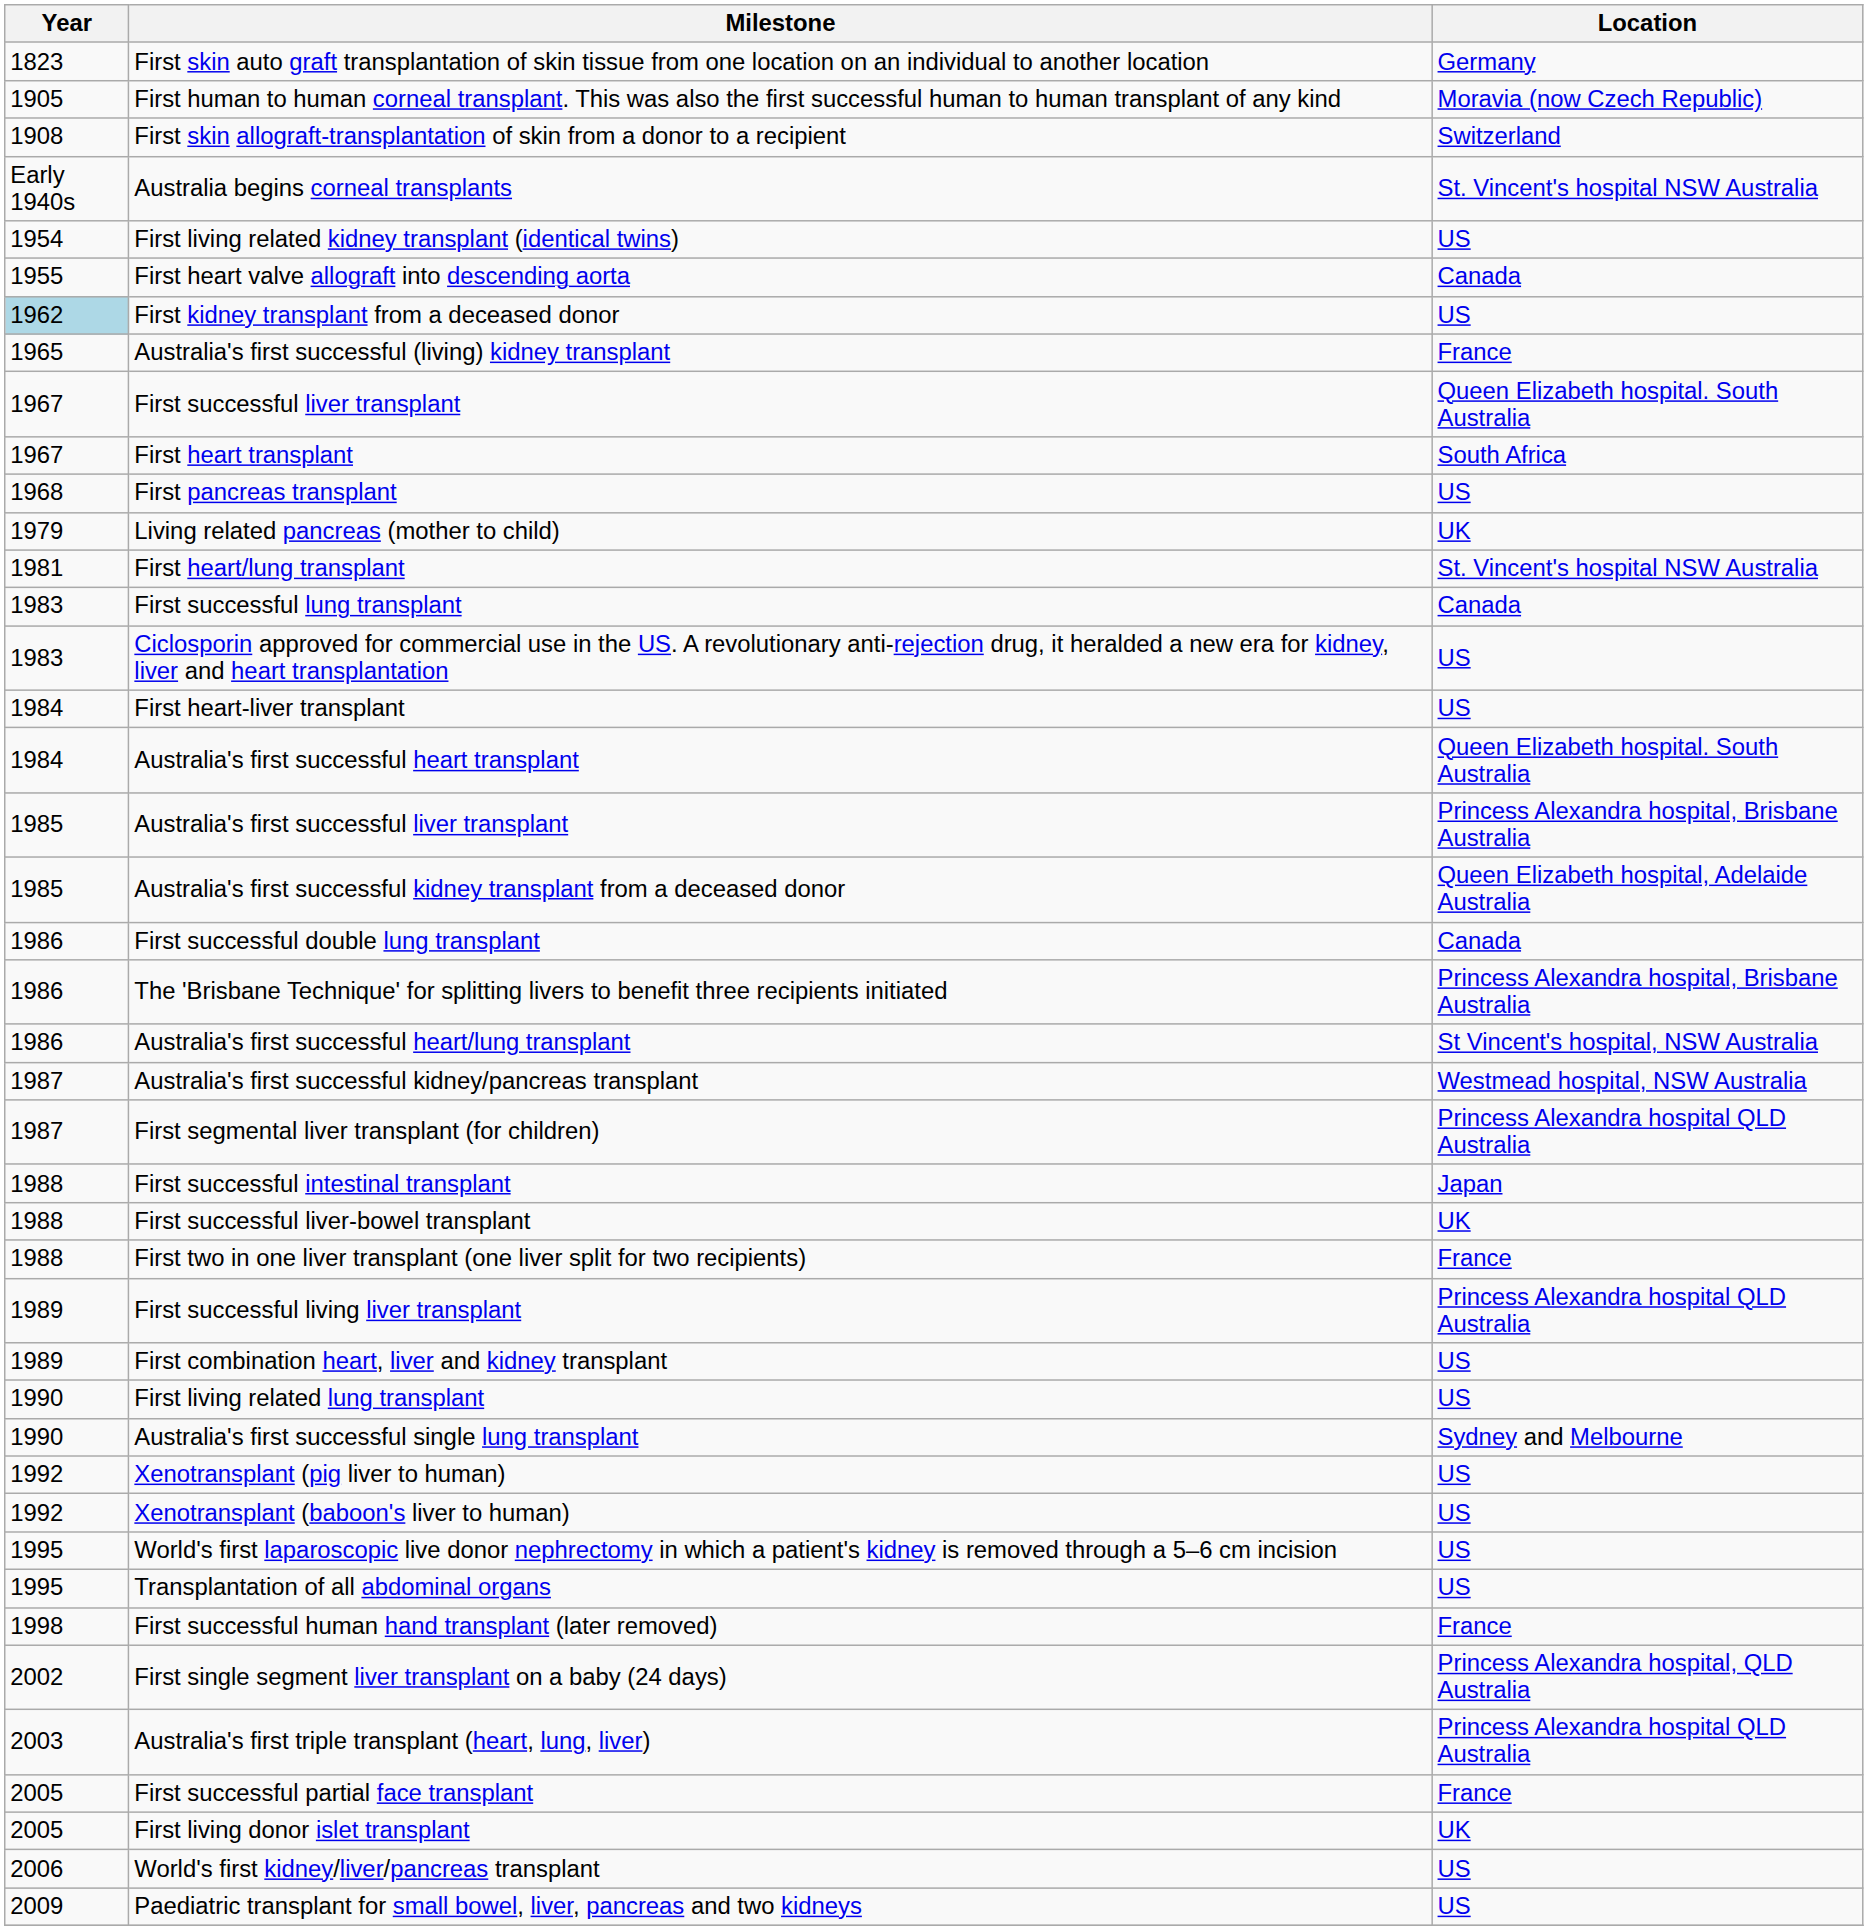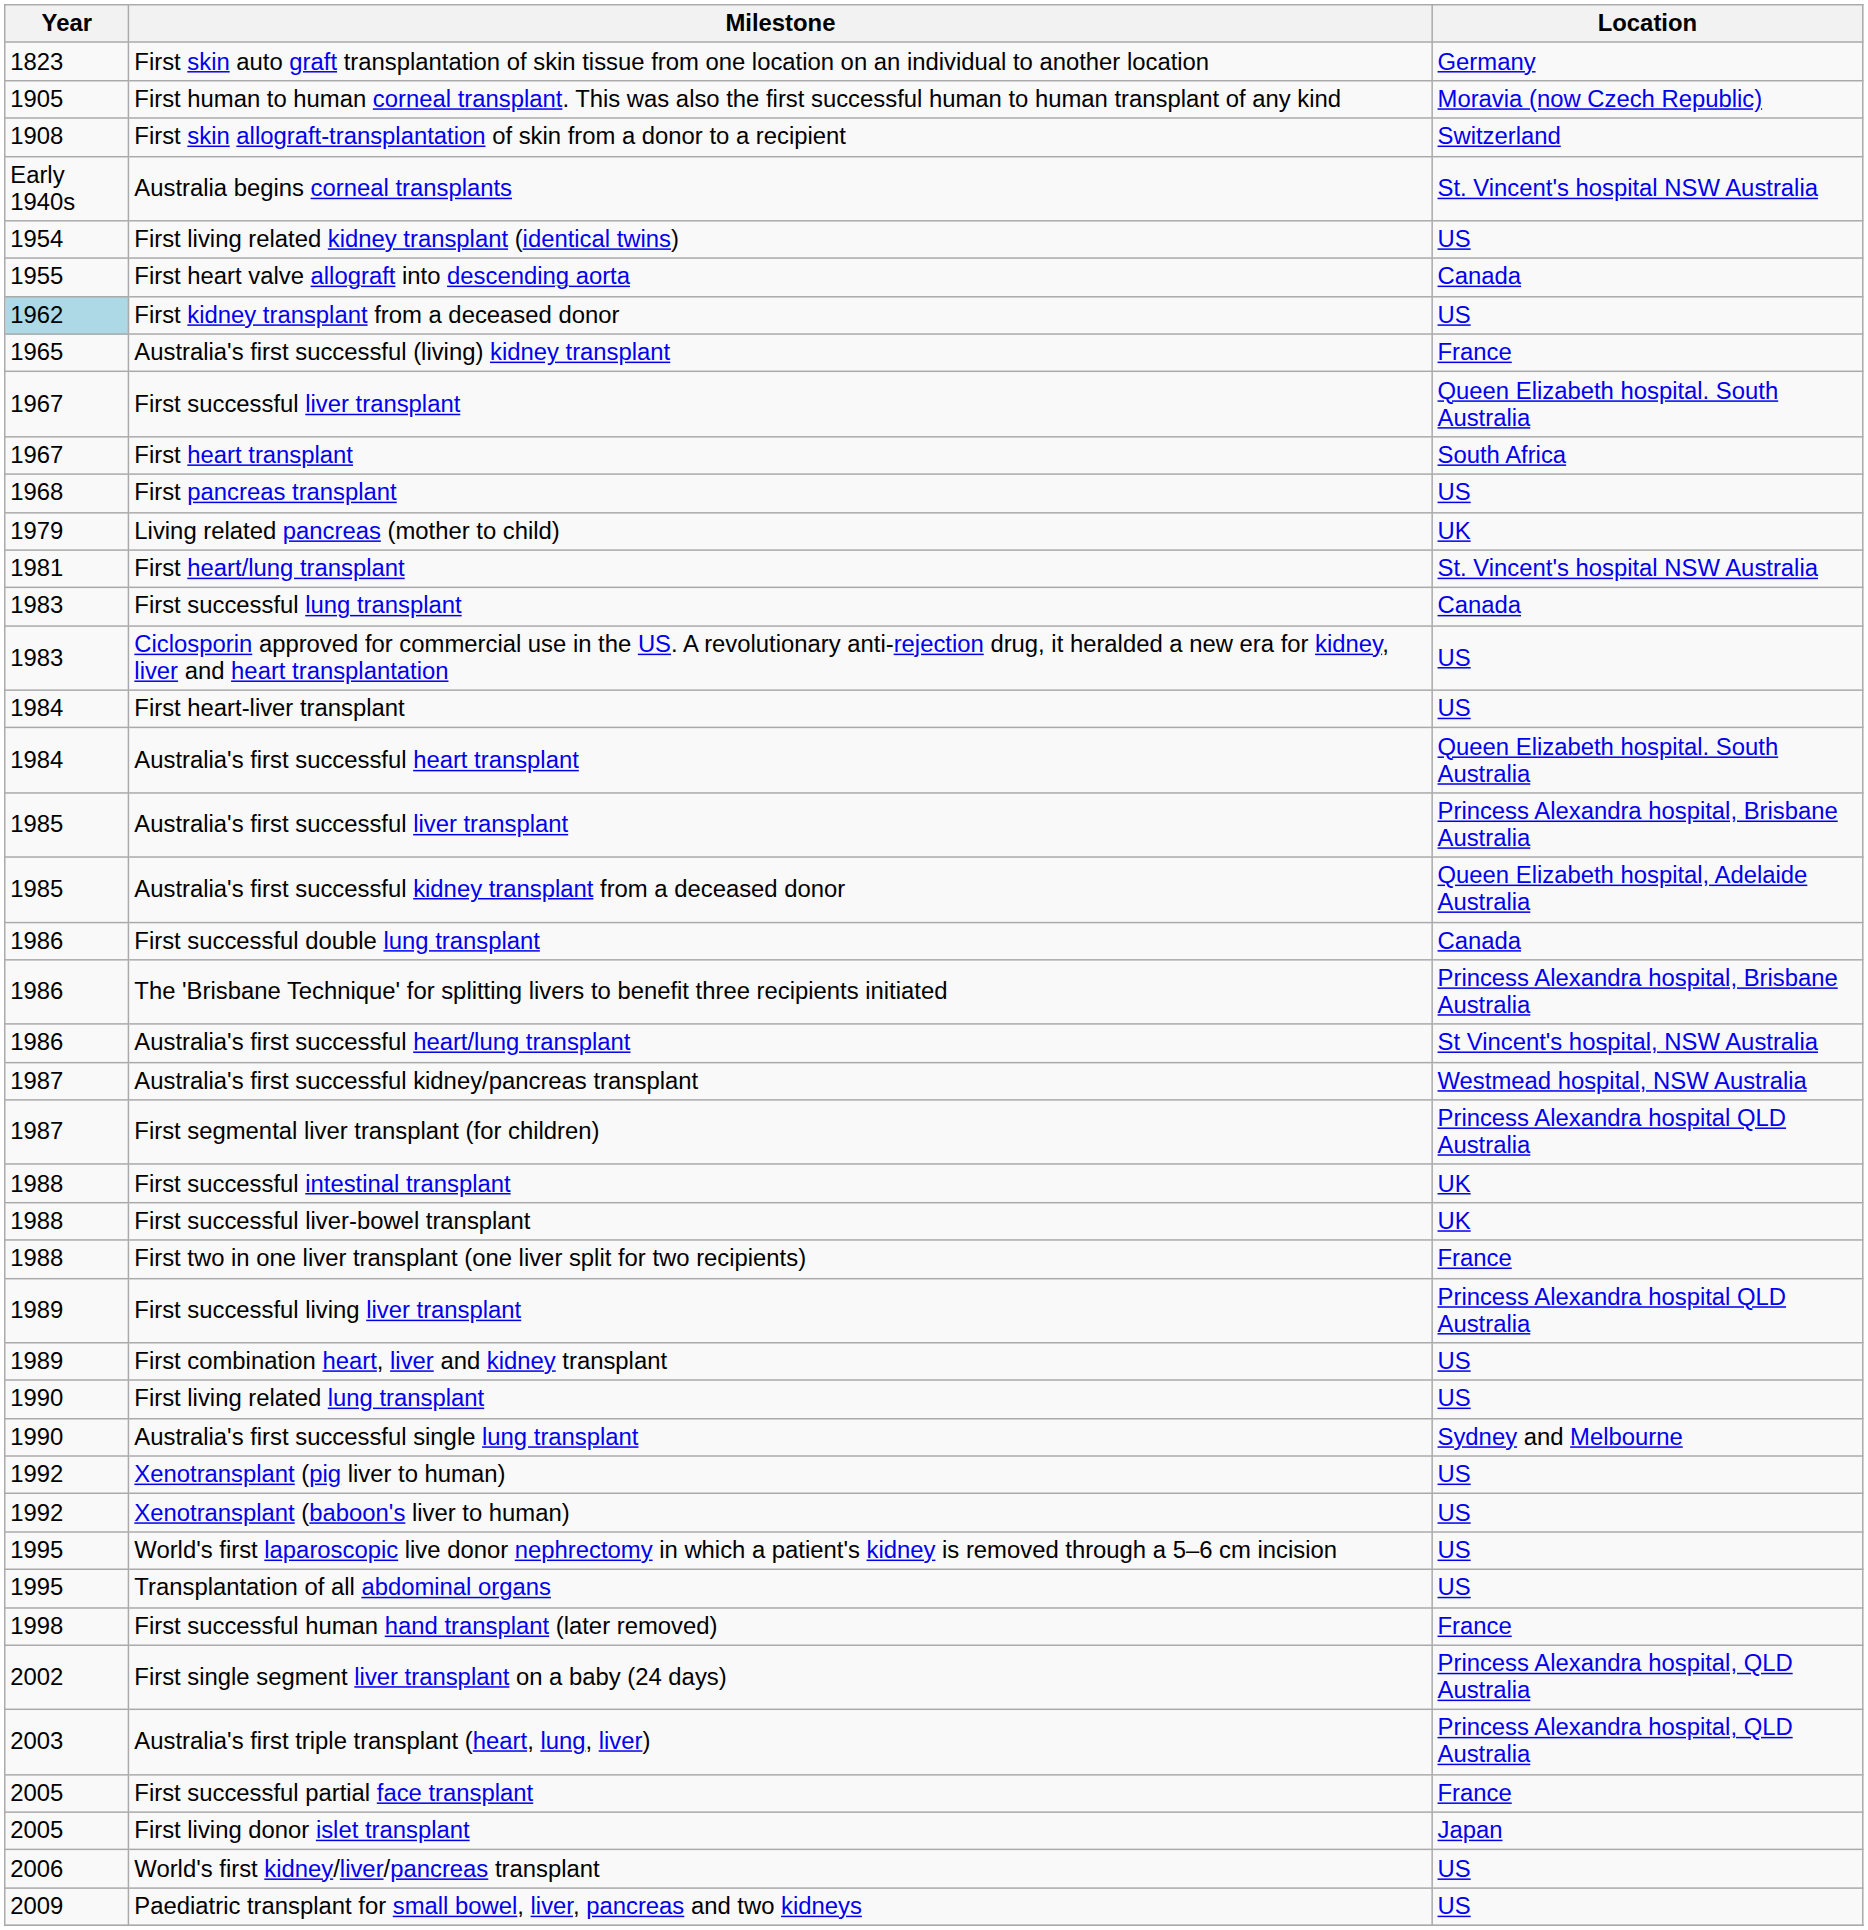 <table class="wikitable">
 <tr>
 <th>Year</th>
 <th>Milestone</th>
 <th>Location</th>
 </tr>
 <tr>
 <td>1823</td>
 <td>First <a href='#'>skin</a> auto <a href='#'>graft</a> transplantation of skin tissue from one location on an individual to another location</td>
 <td><a href='#'>Germany</a></td>
 </tr>
 <tr>
 <td>1905</td>
 <td>First human to human <a href='#'>corneal transplant</a>. This was also the first successful human to human transplant of any kind</td>
 <td><a href='#'>Moravia (now Czech Republic)</a></td>
 </tr>
 <tr>
 <td>1908</td>
 <td>First <a href='#'>skin</a> <a href='#'>allograft-transplantation</a> of skin from a donor to a recipient</td>
 <td><a href='#'>Switzerland</a></td>
 </tr>
 <tr>
 <td>Early 1940s</td>
 <td>Australia begins <a href='#'>corneal transplants</a></td>
 <td><a href='#'>St. Vincent's hospital NSW Australia</a></td>
 </tr>
 <tr>
 <td>1954</td>
 <td>First living related <a href='#'>kidney transplant</a> (<a href='#'>identical twins</a>)</td>
 <td><a href='#'>US</a></td>
 </tr>
 <tr>
 <td>1955</td>
 <td>First heart valve <a href='#'>allograft</a> into <a href='#'>descending aorta</a></td>
 <td><a href='#'>Canada</a></td>
 </tr>
 <tr>
 <td style="background: lightblue;">1962</td>
 <td>First <a href='#'>kidney transplant</a> from a deceased donor</td>
 <td><a href='#'>US</a></td>
 </tr>
 <tr>
 <td>1965</td>
 <td>Australia's first successful (living) <a href='#'>kidney transplant</a></td>
 <td><a href='#'>France</a></td>
 </tr>
 <tr>
 <td>1967</td>
 <td>First successful <a href='#'>liver transplant</a></td>
 <td><a href='#'>Queen Elizabeth hospital. South Australia</a></td>
 </tr>
 <tr>
 <td>1967</td>
 <td>First <a href='#'>heart transplant</a></td>
 <td><a href='#'>South Africa</a></td>
 </tr>
 <tr>
 <td>1968</td>
 <td>First <a href='#'>pancreas transplant</a></td>
 <td><a href='#'>US</a></td>
 </tr>
 <tr>
 <td>1979</td>
 <td>Living related <a href='#'>pancreas</a> (mother to child)</td>
 <td><a href='#'>UK</a></td>
 </tr>
 <tr>
 <td>1981</td>
 <td>First <a href='#'>heart/lung transplant</a></td>
 <td><a href='#'>St. Vincent's hospital NSW Australia</a></td>
 </tr>
 <tr>
 <td>1983</td>
 <td>First successful <a href='#'>lung transplant</a></td>
 <td><a href='#'>Canada</a></td>
 </tr>
 <tr>
 <td>1983</td>
 <td><a href='#'>Ciclosporin</a> approved for commercial use in the <a href='#'>US</a>. A revolutionary anti-<a href='#'>rejection</a> drug, it heralded a new era for <a href='#'>kidney</a>, <a href='#'>liver</a> and <a href='#'>heart transplantation</a></td>
 <td><a href='#'>US</a></td>
 </tr>
 <tr>
 <td>1984</td>
 <td>First heart-liver transplant</td>
 <td><a href='#'>US</a></td>
 </tr>
 <tr>
 <td>1984</td>
 <td>Australia's first successful <a href='#'>heart transplant</a></td>
 <td><a href='#'>Queen Elizabeth hospital. South Australia</a></td>
 </tr>
 <tr>
 <td>1985</td>
 <td>Australia's first successful <a href='#'>liver transplant</a></td>
 <td><a href='#'>Princess Alexandra hospital, Brisbane Australia</a></td>
 </tr>
 <tr>
 <td>1985</td>
 <td>Australia's first successful <a href='#'>kidney transplant</a> from a deceased donor</td>
 <td><a href='#'>Queen Elizabeth hospital, Adelaide Australia</a></td>
 </tr>
 <tr>
 <td>1986</td>
 <td>First successful double <a href='#'>lung transplant</a></td>
 <td><a href='#'>Canada</a></td>
 </tr>
 <tr>
 <td>1986</td>
 <td>The 'Brisbane Technique' for splitting livers to benefit three recipients initiated</td>
 <td><a href='#'>Princess Alexandra hospital, Brisbane Australia</a></td>
 </tr>
 <tr>
 <td>1986</td>
 <td>Australia's first successful <a href='#'>heart/lung transplant</a></td>
 <td><a href='#'>St Vincent's hospital, NSW Australia</a></td>
 </tr>
 <tr>
 <td>1987</td>
 <td>Australia's first successful kidney/pancreas transplant</td>
 <td><a href='#'>Westmead hospital, NSW Australia</a></td>
 </tr>
 <tr>
 <td>1987</td>
 <td>First segmental liver transplant (for children)</td>
 <td><a href='#'>Princess Alexandra hospital QLD Australia</a></td>
 </tr>
 <tr>
 <td>1988</td>
 <td>First successful <a href='#'>intestinal transplant</a></td>
-<td><a href='#'>Japan</a></td>
+<td><a href='#'>UK</a></td>
 </tr>
 <tr>
 <td>1988</td>
 <td>First successful liver-bowel transplant</td>
 <td><a href='#'>UK</a></td>
 </tr>
 <tr>
 <td>1988</td>
 <td>First two in one liver transplant (one liver split for two recipients)</td>
 <td><a href='#'>France</a></td>
 </tr>
 <tr>
 <td>1989</td>
 <td>First successful living <a href='#'>liver transplant</a></td>
 <td><a href='#'>Princess Alexandra hospital QLD Australia</a></td>
 </tr>
 <tr>
 <td>1989</td>
 <td>First combination <a href='#'>heart</a>, <a href='#'>liver</a> and <a href='#'>kidney</a> transplant</td>
 <td><a href='#'>US</a></td>
 </tr>
 <tr>
 <td>1990</td>
 <td>First living related <a href='#'>lung transplant</a></td>
 <td><a href='#'>US</a></td>
 </tr>
 <tr>
 <td>1990</td>
 <td>Australia's first successful single <a href='#'>lung transplant</a></td>
 <td><a href='#'>Sydney</a> and <a href='#'>Melbourne</a></td>
 </tr>
 <tr>
 <td>1992</td>
 <td><a href='#'>Xenotransplant</a> (<a href='#'>pig</a> liver to human)</td>
 <td><a href='#'>US</a></td>
 </tr>
 <tr>
 <td>1992</td>
 <td><a href='#'>Xenotransplant</a> (<a href='#'>baboon's</a> liver to human)</td>
 <td><a href='#'>US</a></td>
 </tr>
 <tr>
 <td>1995</td>
 <td>World's first <a href='#'>laparoscopic</a> live donor <a href='#'>nephrectomy</a> in which a patient's <a href='#'>kidney</a> is removed through a 5–6 cm incision</td>
 <td><a href='#'>US</a></td>
 </tr>
 <tr>
 <td>1995</td>
 <td>Transplantation of all <a href='#'>abdominal organs</a></td>
 <td><a href='#'>US</a></td>
 </tr>
 <tr>
 <td>1998</td>
 <td>First successful human <a href='#'>hand transplant</a> (later removed)</td>
 <td><a href='#'>France</a></td>
 </tr>
 <tr>
 <td>2002</td>
 <td>First single segment <a href='#'>liver transplant</a> on a baby (24 days)</td>
 <td><a href='#'>Princess Alexandra hospital, QLD Australia</a></td>
 </tr>
 <tr>
 <td>2003</td>
 <td>Australia's first triple transplant (<a href='#'>heart</a>, <a href='#'>lung</a>, <a href='#'>liver</a>)</td>
-<td><a href='#'>Princess Alexandra hospital QLD Australia</a></td>
+<td><a href='#'>Princess Alexandra hospital, QLD Australia</a></td>
 </tr>
 <tr>
 <td>2005</td>
 <td>First successful partial <a href='#'>face transplant</a></td>
 <td><a href='#'>France</a></td>
 </tr>
 <tr>
 <td>2005</td>
 <td>First living donor <a href='#'>islet transplant</a></td>
-<td><a href='#'>UK</a></td>
+<td><a href='#'>Japan</a></td>
 </tr>
 <tr>
 <td>2006</td>
 <td>World's first <a href='#'>kidney</a>/<a href='#'>liver</a>/<a href='#'>pancreas</a> transplant</td>
 <td><a href='#'>US</a></td>
 </tr>
 <tr>
 <td>2009</td>
 <td>Paediatric transplant for <a href='#'>small bowel</a>, <a href='#'>liver</a>, <a href='#'>pancreas</a> and two <a href='#'>kidneys</a></td>
 <td><a href='#'>US</a></td>
 </tr>
 <tr>
 </tr>
 </table>
